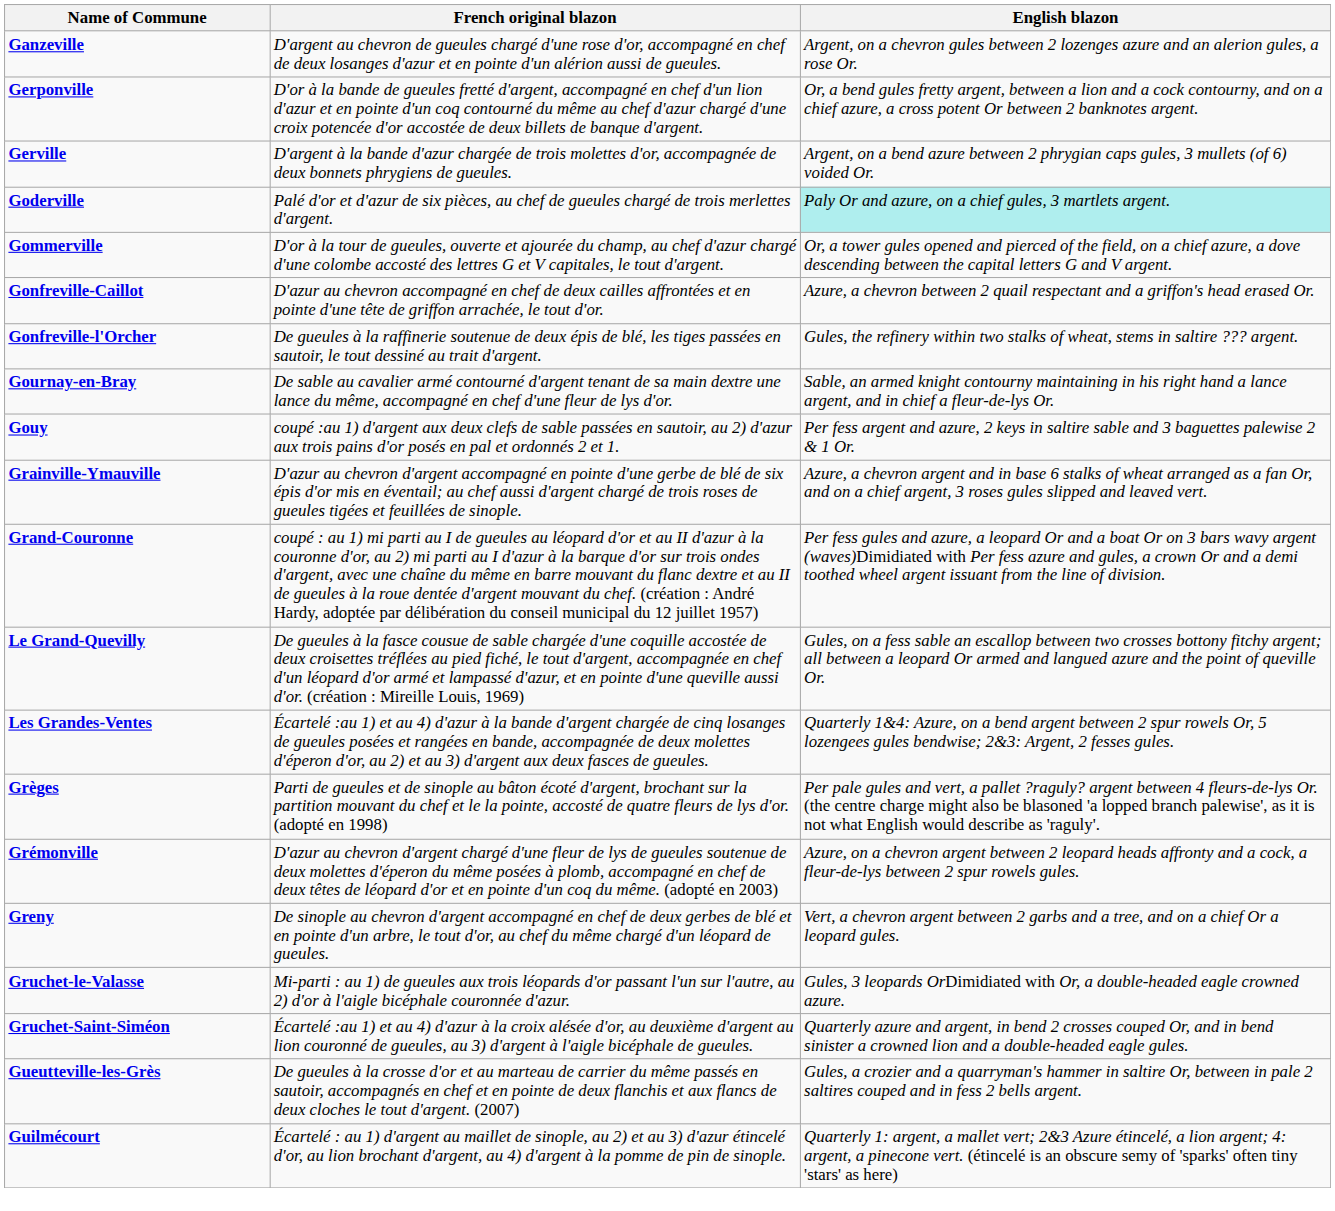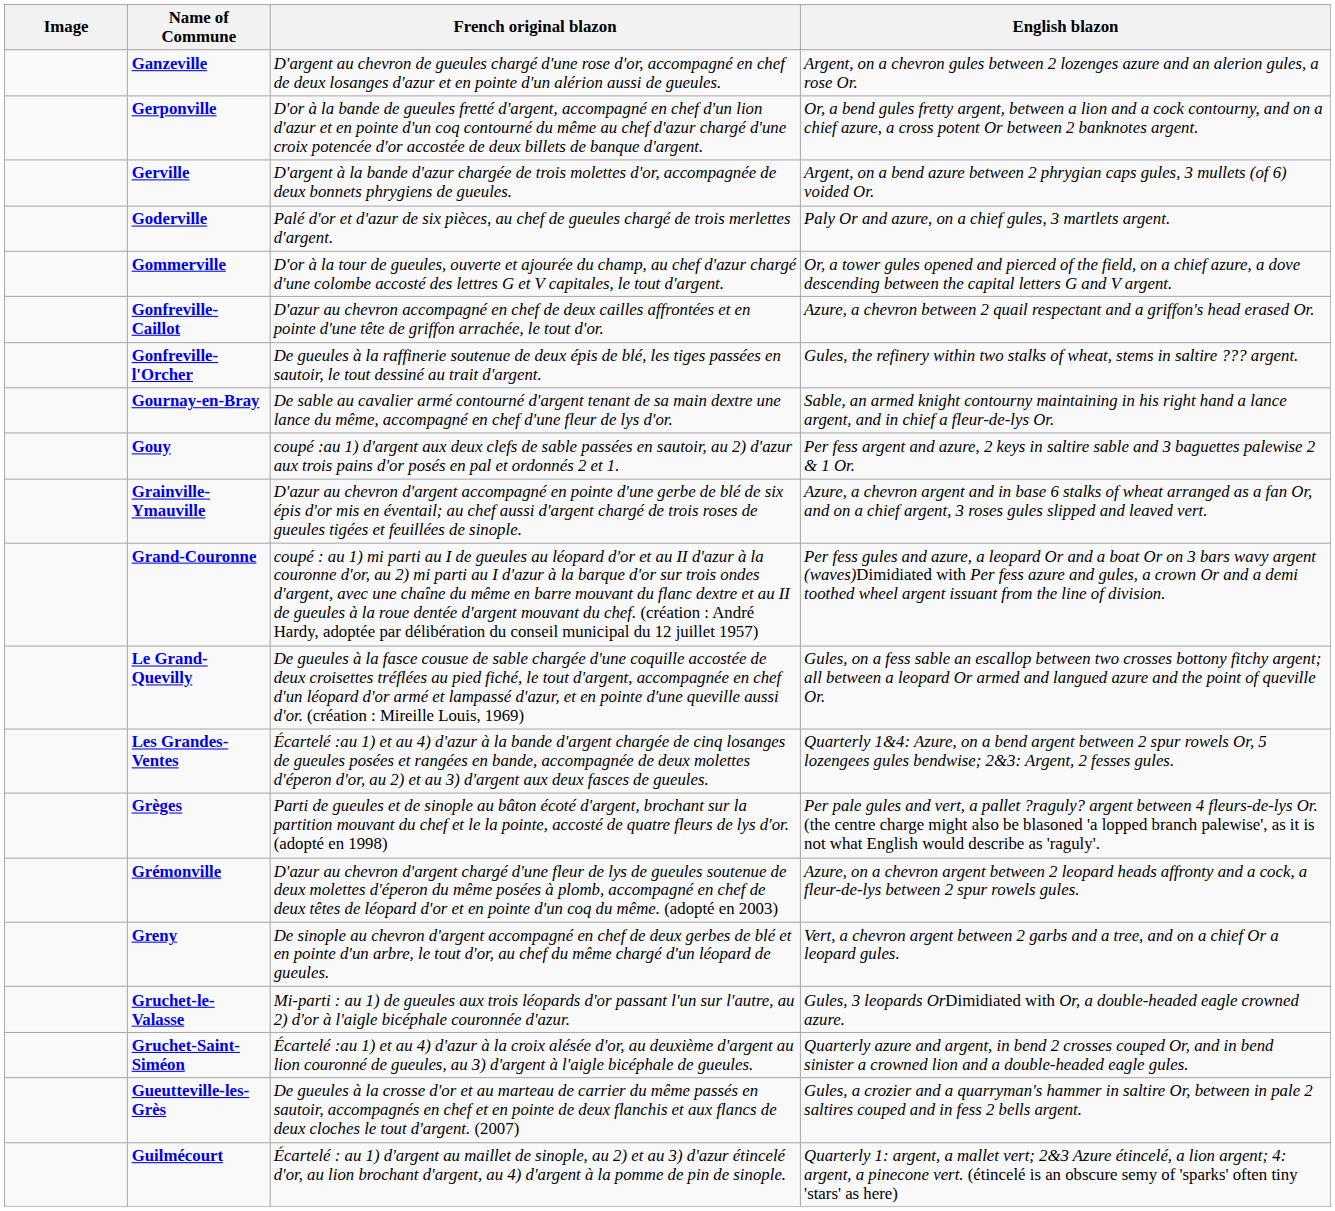 <table class="wikitable" width="100%">
 <tr>
+<th width="110">Image</th>
 <th>Name of Commune</th>
 <th width="40%">French original blazon</th>
 <th width="40%">English blazon</th>
 </tr>
 <tr valign=top>
+<td align=center></td>
 <td><strong><a href='#'>Ganzeville</a></strong></td>
 <td><em>D'argent au chevron de gueules chargé d'une rose d'or, accompagné en chef de deux losanges d'azur et en pointe d'un alérion aussi de gueules.</em> </td>
 <td><em>Argent, on a chevron gules between 2 lozenges azure and an alerion gules, a rose Or.</em></td>
 </tr>
 <tr valign=top>
+<td align=center></td>
 <td><strong><a href='#'>Gerponville</a></strong></td>
 <td><em>D'or à la bande de gueules fretté d'argent, accompagné en chef d'un lion d'azur et en pointe d'un coq contourné du même au chef d'azur chargé d'une croix potencée d'or accostée de deux billets de banque d'argent.</em> </td>
 <td><em>Or, a bend gules fretty argent, between a lion and a cock contourny, and on a chief azure, a cross potent Or between 2 banknotes argent.</em></td>
 </tr>
 <tr valign=top>
+<td align=center></td>
 <td><strong><a href='#'>Gerville</a></strong></td>
 <td><em>D'argent à la bande d'azur chargée de trois molettes d'or, accompagnée de deux bonnets phrygiens de gueules.</em> </td>
 <td><em>Argent, on a bend azure between 2 phrygian caps gules, 3 mullets (of 6) voided Or.</em></td>
 </tr>
 <tr valign=top>
+<td align=center></td>
 <td><strong><a href='#'>Goderville</a></strong></td>
 <td><em>Palé d'or et d'azur de six pièces, au chef de gueules chargé de trois merlettes d'argent.</em> </td>
-<td style="background: paleturquoise;"><em>Paly Or and azure, on a chief gules, 3 martlets argent.</em></td>
+<td><em>Paly Or and azure, on a chief gules, 3 martlets argent.</em></td>
 </tr>
 <tr valign=top>
+<td align=center></td>
 <td><strong><a href='#'>Gommerville</a></strong></td>
 <td><em>D'or à la tour de gueules, ouverte et ajourée du champ, au chef d'azur chargé d'une colombe accosté des lettres G et V capitales, le tout d'argent.</em> </td>
 <td><em>Or, a tower gules opened and pierced of the field, on a chief azure, a dove descending between the capital letters G and V argent.</em></td>
 </tr>
 <tr valign=top>
+<td align=center></td>
 <td><strong><a href='#'>Gonfreville-Caillot</a></strong></td>
 <td><em>D'azur au chevron accompagné en chef de deux cailles affrontées et en pointe d'une tête de griffon arrachée, le tout d'or.</em> </td>
 <td><em>Azure, a chevron between 2 quail respectant and a griffon's head erased Or.</em></td>
 </tr>
 <tr valign=top>
+<td align=center></td>
 <td><strong><a href='#'>Gonfreville-l'Orcher</a></strong></td>
 <td><em>De gueules à la raffinerie soutenue de deux épis de blé, les tiges passées en sautoir, le tout dessiné au trait d'argent.</em> </td>
 <td><em>Gules, the refinery within two stalks of wheat, stems in saltire ??? argent.</em></td>
 </tr>
 <tr valign=top>
+<td align=center></td>
 <td><strong><a href='#'>Gournay-en-Bray</a></strong></td>
 <td><em>De sable au cavalier armé contourné d'argent tenant de sa main dextre une lance du même, accompagné en chef d'une fleur de lys d'or.</em> </td>
 <td><em>Sable, an armed knight contourny maintaining in his right hand a lance argent, and in chief a fleur-de-lys Or.</em></td>
 </tr>
 <tr valign=top>
+<td align=center></td>
 <td><strong><a href='#'>Gouy</a></strong></td>
 <td><em>coupé :au 1) d'argent aux deux clefs de sable passées en sautoir, au 2) d'azur aux trois pains d'or posés en pal et ordonnés 2 et 1.</em> </td>
 <td><em>Per fess argent and azure, 2 keys in saltire sable and 3 baguettes palewise 2 & 1 Or.</em></td>
 </tr>
 <tr valign=top>
+<td align=center></td>
 <td><strong><a href='#'>Grainville-Ymauville</a></strong></td>
 <td><em>D'azur au chevron d'argent accompagné en pointe d'une gerbe de blé de six épis d'or mis en éventail; au chef aussi d'argent chargé de trois roses de gueules tigées et feuillées de sinople.</em> </td>
 <td><em>Azure, a chevron argent and in base 6 stalks of wheat arranged as a fan Or, and on a chief argent, 3 roses gules slipped and leaved vert.</em></td>
 </tr>
 <tr valign=top>
+<td align=center></td>
 <td><strong><a href='#'>Grand-Couronne</a></strong></td>
 <td><em>coupé : au 1) mi parti au I de gueules au léopard d'or et au II d'azur à la couronne d'or, au 2) mi parti au I d'azur à la barque d'or sur trois ondes d'argent, avec une chaîne du même en barre mouvant du flanc dextre et au II de gueules à la roue dentée d'argent mouvant du chef.</em> (création : André Hardy, adoptée par délibération du conseil municipal du 12 juillet 1957)</td>
 <td><em>Per fess gules and azure, a leopard Or and a boat Or on 3 bars wavy argent (waves)</em>Dimidiated with <em>Per fess azure and gules, a crown Or and a demi toothed wheel argent issuant from the line of division.</em></td>
 </tr>
 <tr valign=top>
+<td align=center></td>
 <td><strong><a href='#'>Le Grand-Quevilly</a></strong></td>
 <td><em>De gueules à la fasce cousue de sable chargée d'une coquille accostée de deux croisettes tréflées au pied fiché, le tout d'argent, accompagnée en chef d'un léopard d'or armé et lampassé d'azur, et en pointe d'une queville aussi d'or.</em>  (création : Mireille Louis, 1969)</td>
 <td><em>Gules, on a fess sable an escallop between two crosses bottony fitchy argent; all between a leopard Or armed and langued azure and the point of  queville Or.</em></td>
 </tr>
 <tr valign=top>
+<td align=center></td>
 <td><strong><a href='#'>Les Grandes-Ventes</a></strong></td>
 <td><em>Écartelé :au 1) et au 4) d'azur à la bande d'argent chargée de cinq losanges de gueules posées et rangées en bande, accompagnée de deux molettes d'éperon d'or, au 2) et au 3) d'argent aux deux fasces de gueules.</em> </td>
 <td><em>Quarterly 1&4: Azure, on a bend argent between 2 spur rowels Or, 5 lozengees gules bendwise; 2&3: Argent, 2 fesses gules.</em></td>
 </tr>
 <tr valign=top>
+<td align=center></td>
 <td><strong><a href='#'>Grèges</a></strong></td>
 <td><em>Parti de gueules et de sinople au bâton écoté d'argent, brochant sur la partition mouvant du chef et le la pointe, accosté de quatre fleurs de lys d'or.</em>  (adopté en 1998)</td>
 <td><em>Per pale gules and vert, a pallet ?raguly? argent between 4 fleurs-de-lys Or.</em> (the centre charge might also be blasoned 'a lopped branch palewise', as it is not what English would describe as 'raguly'.</td>
 </tr>
 <tr valign=top>
+<td align=center></td>
 <td><strong><a href='#'>Grémonville</a></strong></td>
 <td><em>D'azur au chevron d'argent chargé d'une fleur de lys de gueules soutenue de deux molettes d'éperon du même posées à plomb, accompagné en chef de deux têtes de léopard d'or et en pointe d'un coq du même.</em>  (adopté en 2003)</td>
 <td><em>Azure, on a chevron argent between 2 leopard heads affronty and a cock, a fleur-de-lys between 2 spur rowels gules.</em></td>
 </tr>
 <tr valign=top>
+<td align=center></td>
 <td><strong><a href='#'>Greny</a></strong></td>
 <td><em>De sinople au chevron d'argent accompagné en chef de deux gerbes de blé et en pointe d'un arbre, le tout d'or, au chef du même chargé d'un léopard de gueules.</em> </td>
 <td><em>Vert, a chevron argent between 2 garbs and a tree, and on a chief Or a leopard gules.</em></td>
 </tr>
 <tr valign=top>
+<td align=center></td>
 <td><strong><a href='#'>Gruchet-le-Valasse</a></strong></td>
 <td><em>Mi-parti : au 1) de gueules aux trois léopards d'or passant l'un sur l'autre, au 2) d'or à l'aigle bicéphale couronnée d'azur.</em> </td>
 <td><em>Gules, 3 leopards Or</em>Dimidiated with <em>Or, a double-headed eagle crowned azure.</em></td>
 </tr>
 <tr valign=top>
+<td align=center></td>
 <td><strong><a href='#'>Gruchet-Saint-Siméon</a></strong></td>
 <td><em>Écartelé :au 1) et au 4) d'azur à la croix alésée d'or, au deuxième d'argent au lion couronné de gueules, au 3) d'argent à l'aigle bicéphale de gueules.</em> </td>
 <td><em>Quarterly azure and argent, in bend 2 crosses couped Or, and in bend sinister a crowned lion and a double-headed eagle gules.</em></td>
 </tr>
 <tr valign=top>
+<td align=center></td>
 <td><strong><a href='#'>Gueutteville-les-Grès</a></strong></td>
 <td><em>De gueules à la crosse d'or et au marteau de carrier du même passés en sautoir, accompagnés en chef et en pointe de deux flanchis et aux flancs de deux cloches le tout d'argent.</em>  (2007)</td>
 <td><em>Gules, a crozier and a quarryman's hammer in saltire Or, between in pale 2 saltires couped and in fess 2 bells argent.</em></td>
 </tr>
 <tr valign=top>
+<td align=center></td>
 <td><strong><a href='#'>Guilmécourt</a></strong></td>
 <td><em>Écartelé : au 1) d'argent au maillet de sinople, au 2) et au 3) d'azur étincelé d'or, au lion brochant d'argent, au 4) d'argent à la pomme de pin de sinople.</em> </td>
 <td><em>Quarterly 1: argent, a mallet vert; 2&3 Azure étincelé, a lion argent; 4: argent, a pinecone vert.</em> (étincelé is an obscure semy of 'sparks' often tiny 'stars' as here)</td>
 </tr>
 </table>
